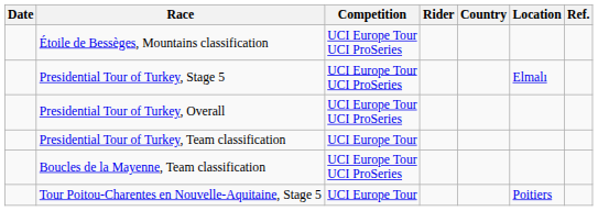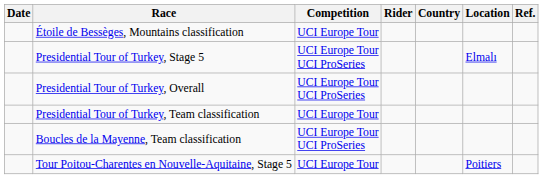 <table class="wikitable sortable">
 <tr>
 <th>Date</th>
 <th>Race</th>
 <th>Competition</th>
 <th>Rider</th>
 <th>Country</th>
 <th>Location</th>
 <th class="unsortable">Ref.</th>
 </tr>
 <tr>
 <td></td>
 <td><a href='#'>Étoile de Bessèges</a>, Mountains classification</td>
-<td><a href='#'>UCI Europe Tour</a> <br> <a href='#'>UCI ProSeries</a></td>
+<td><a href='#'>UCI Europe Tour</a></td>
 <td></td>
 <td></td>
 <td></td>
 <td align="center"></td>
 </tr>
 <tr>
 <td></td>
 <td><a href='#'>Presidential Tour of Turkey</a>, Stage 5</td>
 <td><a href='#'>UCI Europe Tour</a> <br> <a href='#'>UCI ProSeries</a></td>
 <td></td>
 <td></td>
 <td><a href='#'>Elmalı</a></td>
 <td align="center"></td>
 </tr>
 <tr>
 <td></td>
 <td><a href='#'>Presidential Tour of Turkey</a>, Overall</td>
 <td><a href='#'>UCI Europe Tour</a> <br> <a href='#'>UCI ProSeries</a></td>
 <td></td>
 <td></td>
 <td></td>
 <td align="center"></td>
 </tr>
 <tr>
 <td></td>
 <td><a href='#'>Presidential Tour of Turkey</a>, Team classification</td>
 <td><a href='#'>UCI Europe Tour</a></td>
 <td align="center"></td>
 <td></td>
 <td></td>
 <td align="center"></td>
 </tr>
 <tr>
 <td></td>
 <td><a href='#'>Boucles de la Mayenne</a>, Team classification</td>
 <td><a href='#'>UCI Europe Tour</a> <br> <a href='#'>UCI ProSeries</a></td>
 <td align="center"></td>
 <td></td>
 <td></td>
 <td align="center"></td>
 </tr>
 <tr>
 <td></td>
 <td><a href='#'>Tour Poitou-Charentes en Nouvelle-Aquitaine</a>, Stage 5</td>
 <td><a href='#'>UCI Europe Tour</a></td>
 <td></td>
 <td></td>
 <td><a href='#'>Poitiers</a></td>
 <td align="center"></td>
 </tr>
 </table>
